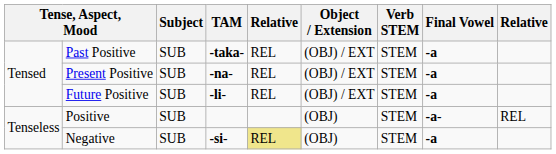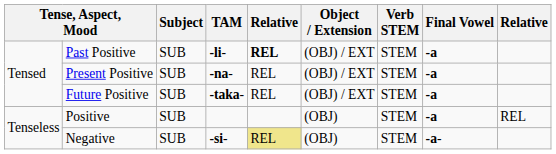 <table class="wikitable">
 <tr>
 <th colspan="2">Tense, Aspect,<br>Mood</th>
 <th>Subject</th>
 <th>TAM</th>
 <th>Relative</th>
 <th>Object<br>/ Extension</th>
 <th>Verb<br>STEM</th>
 <th>Final Vowel</th>
 <th>Relative</th>
 </tr>
 <tr>
 <td rowspan="3">Tensed</td>
 <td><a href='#'>Past</a> Positive</td>
 <td>SUB</td>
-<td><strong>-taka</strong>-</td>
-<td>REL</td>
+<td><strong>-li</strong>-</td>
+<td><strong>REL</strong></td>
 <td>(OBJ) / EXT</td>
 <td>STEM</td>
 <td><strong>-a</strong></td>
 <td></td>
 </tr>
 <tr>
 <td><a href='#'>Present</a> Positive</td>
 <td>SUB</td>
 <td><strong>-na</strong>-</td>
 <td>REL</td>
 <td>(OBJ) / EXT</td>
 <td>STEM</td>
 <td><strong>-a</strong></td>
 <td></td>
 </tr>
 <tr>
 <td><a href='#'>Future</a> Positive</td>
 <td>SUB</td>
-<td><strong>-li</strong>-</td>
+<td><strong>-taka</strong>-</td>
 <td>REL</td>
 <td>(OBJ) / EXT</td>
 <td>STEM</td>
 <td><strong>-a</strong></td>
 <td></td>
 </tr>
 <tr>
 <td rowspan="2">Tenseless</td>
 <td>Positive</td>
 <td>SUB</td>
 <td></td>
 <td></td>
 <td>(OBJ)</td>
 <td>STEM</td>
-<td><strong>-a</strong>-</td>
+<td><strong>-a</strong></td>
 <td>REL</td>
 </tr>
 <tr>
 <td>Negative</td>
 <td>SUB</td>
 <td><strong>-si</strong>-</td>
 <td style="background: khaki;">REL</td>
 <td>(OBJ)</td>
 <td>STEM</td>
-<td><strong>-a</strong></td>
+<td><strong>-a</strong>-</td>
 <td></td>
 </tr>
 </table>
